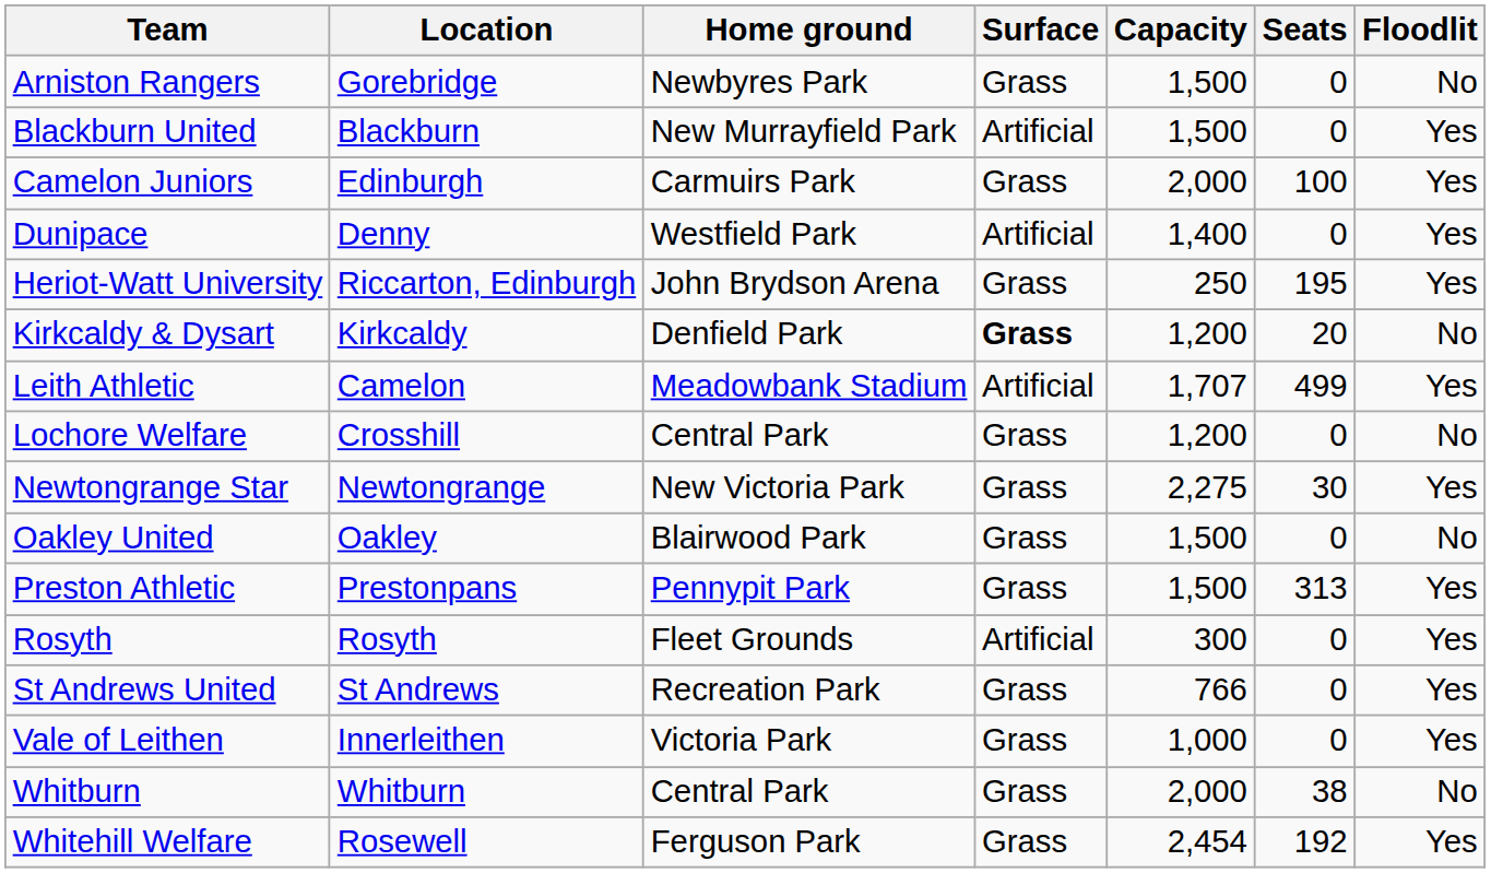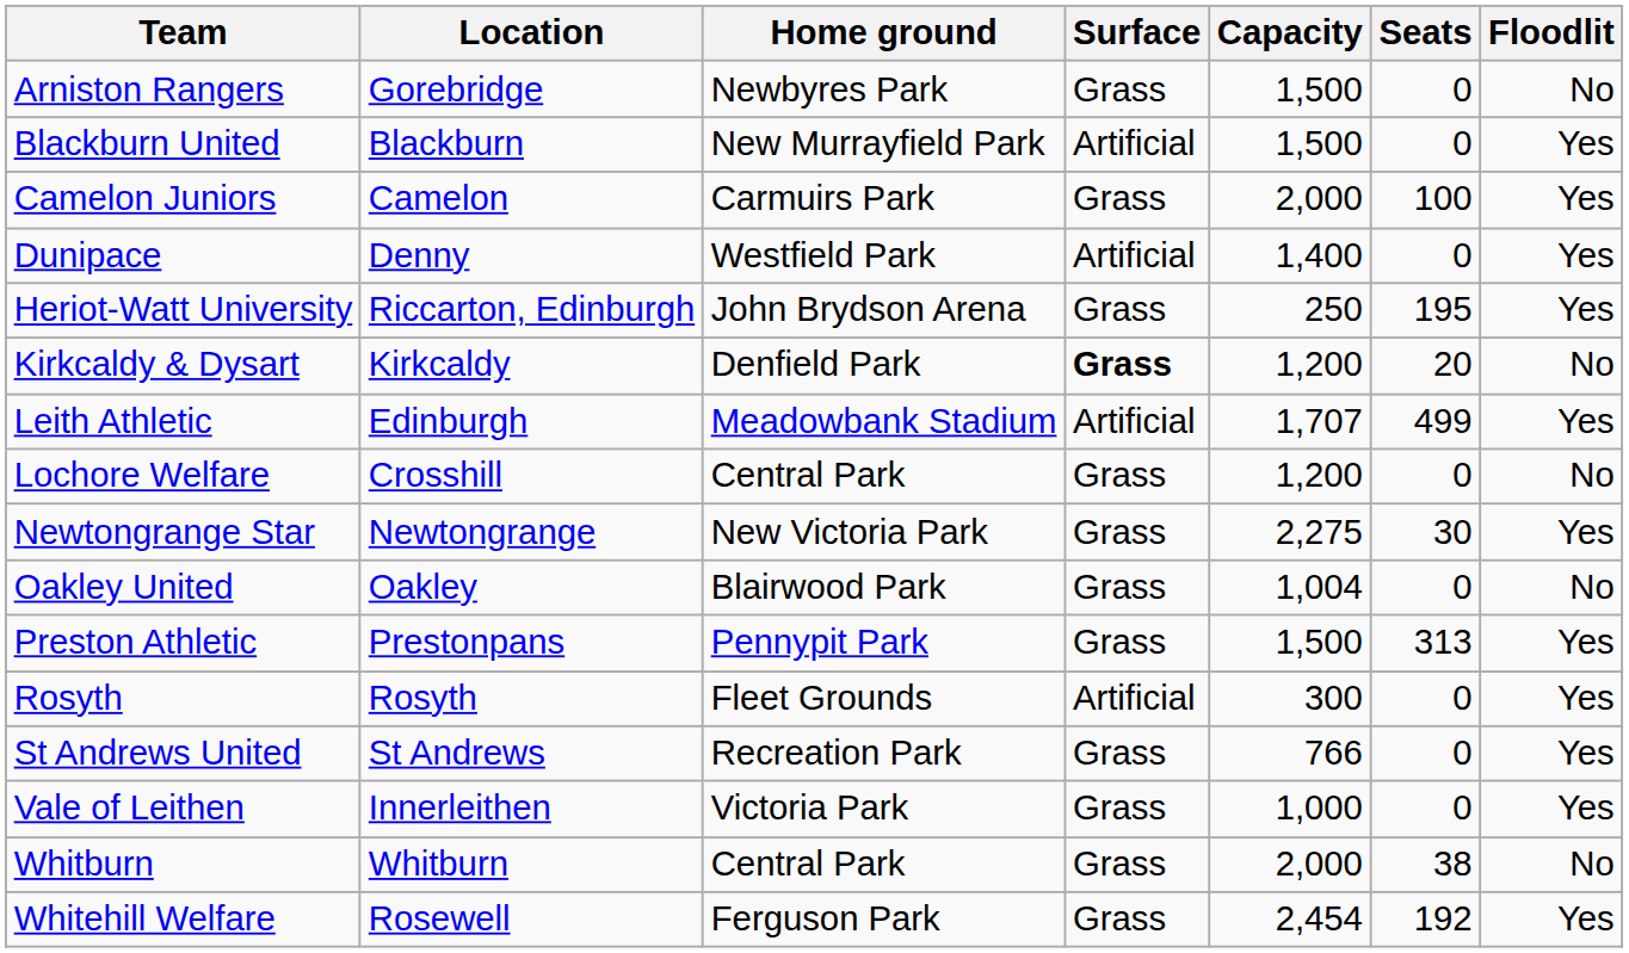 <table class="wikitable sortable">
 <tr>
 <th>Team</th>
 <th>Location</th>
 <th>Home ground</th>
 <th>Surface</th>
 <th data-sort-type="number">Capacity</th>
 <th data-sort-type="number">Seats</th>
 <th>Floodlit</th>
 </tr>
 <tr>
 <td><a href='#'>Arniston Rangers</a></td>
 <td><a href='#'>Gorebridge</a></td>
 <td>Newbyres Park</td>
 <td>Grass</td>
 <td align=right>1,500</td>
 <td align=right>0</td>
 <td align=right>No</td>
 </tr>
 <tr>
 <td><a href='#'>Blackburn United</a> </td>
 <td><a href='#'>Blackburn</a></td>
 <td>New Murrayfield Park</td>
 <td>Artificial</td>
 <td align=right>1,500</td>
 <td align=right>0</td>
 <td align=right>Yes</td>
 </tr>
 <tr>
 <td><a href='#'>Camelon Juniors</a> </td>
-<td><a href='#'>Edinburgh</a></td>
+<td><a href='#'>Camelon</a></td>
 <td>Carmuirs Park</td>
 <td>Grass</td>
 <td align=right>2,000</td>
 <td align=right>100</td>
 <td align=right>Yes</td>
 </tr>
 <tr>
 <td><a href='#'>Dunipace</a> </td>
 <td><a href='#'>Denny</a></td>
 <td>Westfield Park</td>
 <td>Artificial</td>
 <td align=right>1,400</td>
 <td align=right>0</td>
 <td align=right>Yes</td>
 </tr>
 <tr>
 <td><a href='#'>Heriot-Watt University</a></td>
 <td><a href='#'>Riccarton, Edinburgh</a></td>
 <td>John Brydson Arena</td>
 <td>Grass</td>
 <td align=right>250</td>
 <td align=right>195</td>
 <td align=right>Yes</td>
 </tr>
 <tr>
 <td><a href='#'>Kirkcaldy & Dysart</a></td>
 <td><a href='#'>Kirkcaldy</a></td>
 <td>Denfield Park</td>
 <td><strong>Grass</strong></td>
 <td align=right>1,200</td>
 <td align=right>20</td>
 <td align=right>No</td>
 </tr>
 <tr>
 <td><a href='#'>Leith Athletic</a></td>
-<td><a href='#'>Camelon</a></td>
+<td><a href='#'>Edinburgh</a></td>
 <td><a href='#'>Meadowbank Stadium</a></td>
 <td>Artificial</td>
 <td align=right>1,707</td>
 <td align=right>499</td>
 <td align=right>Yes</td>
 </tr>
 <tr>
 <td><a href='#'>Lochore Welfare</a></td>
 <td><a href='#'>Crosshill</a></td>
 <td>Central Park</td>
 <td>Grass</td>
 <td align=right>1,200</td>
 <td align=right>0</td>
 <td align=right>No</td>
 </tr>
 <tr>
 <td><a href='#'>Newtongrange Star</a> </td>
 <td><a href='#'>Newtongrange</a></td>
 <td>New Victoria Park</td>
 <td>Grass</td>
 <td align=right>2,275</td>
 <td align=right>30</td>
 <td align=right>Yes</td>
 </tr>
 <tr>
 <td><a href='#'>Oakley United</a></td>
 <td><a href='#'>Oakley</a></td>
 <td>Blairwood Park</td>
 <td>Grass</td>
-<td align=right>1,500</td>
+<td align=right>1,004</td>
 <td align=right>0</td>
 <td align=right>No</td>
 </tr>
 <tr>
 <td><a href='#'>Preston Athletic</a> </td>
 <td><a href='#'>Prestonpans</a></td>
 <td><a href='#'>Pennypit Park</a></td>
 <td>Grass</td>
 <td align=right>1,500</td>
 <td align=right>313</td>
 <td align=right>Yes</td>
 </tr>
 <tr>
 <td><a href='#'>Rosyth</a></td>
 <td><a href='#'>Rosyth</a></td>
 <td>Fleet Grounds</td>
 <td>Artificial</td>
 <td align=right>300</td>
 <td align=right>0</td>
 <td align=right>Yes</td>
 </tr>
 <tr>
 <td><a href='#'>St Andrews United</a> </td>
 <td><a href='#'>St Andrews</a></td>
 <td>Recreation Park</td>
 <td>Grass</td>
 <td align=right>766</td>
 <td align=right>0</td>
 <td align=right>Yes</td>
 </tr>
 <tr>
 <td><a href='#'>Vale of Leithen</a> </td>
 <td><a href='#'>Innerleithen</a></td>
 <td>Victoria Park</td>
 <td>Grass</td>
 <td align=right>1,000</td>
 <td align=right>0</td>
 <td align=right>Yes</td>
 </tr>
 <tr>
 <td><a href='#'>Whitburn</a></td>
 <td><a href='#'>Whitburn</a></td>
 <td>Central Park</td>
 <td>Grass</td>
 <td align=right>2,000</td>
 <td align=right>38</td>
 <td align=right>No</td>
 </tr>
 <tr>
 <td><a href='#'>Whitehill Welfare</a> </td>
 <td><a href='#'>Rosewell</a></td>
 <td>Ferguson Park</td>
 <td>Grass</td>
 <td align=right>2,454</td>
 <td align=right>192</td>
 <td align=right>Yes</td>
 </tr>
 </table>
